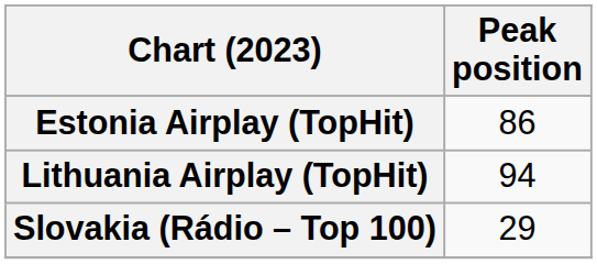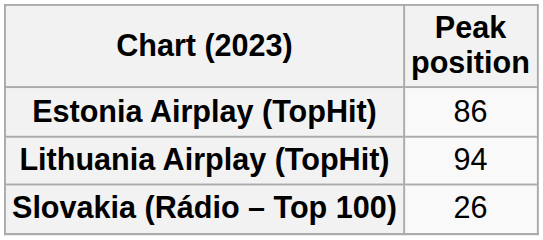 <table class="wikitable plainrowheaders sortable" style="text-align:center">
 <tr>
 <th scope="col">Chart (2023)</th>
 <th scope="col">Peak<br>position</th>
 </tr>
 <tr>
 <th scope="row">Estonia Airplay (TopHit)</th>
 <td>86</td>
 </tr>
 <tr>
 <th scope="row">Lithuania Airplay (TopHit)</th>
 <td>94</td>
 </tr>
 <tr>
 <th scope="row">Slovakia (Rádio – Top 100)</th>
-<td>29</td>
+<td>26</td>
 </tr>
 <tr>
 </tr>
 </table>
